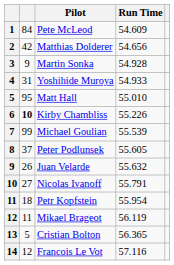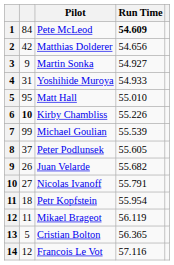 <table class="wikitable" style="font-size: 95%;">
 <tr>
 <th></th>
 <th></th>
 <th>Pilot</th>
 <th>Run Time</th>
 <th></th>
 </tr>
 <tr>
 <th>1</th>
 <td style="text-align: center;">84</td>
 <td> <a href='#'>Pete McLeod</a></td>
-<td>54.609</td>
+<td><strong>54.609</strong></td>
 <td></td>
 </tr>
 <tr>
 <th>2</th>
 <td style="text-align: center;">42</td>
 <td> <a href='#'>Matthias Dolderer</a></td>
 <td>54.656</td>
 <td></td>
 </tr>
 <tr>
 <th>3</th>
 <td style="text-align: center;">9</td>
 <td> <a href='#'>Martin Sonka</a></td>
-<td>54.928</td>
+<td>54.927</td>
 <td></td>
 </tr>
 <tr>
 <th>4</th>
 <td style="text-align: center;">31</td>
 <td> <a href='#'>Yoshihide Muroya</a></td>
 <td>54.933</td>
 <td></td>
 </tr>
 <tr>
 <th>5</th>
 <td style="text-align: center;">95</td>
 <td> <a href='#'>Matt Hall</a></td>
 <td>55.010</td>
 <td></td>
 </tr>
 <tr>
 <th>6</th>
 <td style="text-align: center;"><strong>10</strong></td>
 <td> <a href='#'>Kirby Chambliss</a></td>
 <td>55.226</td>
 <td></td>
 </tr>
 <tr>
 <th>7</th>
 <td style="text-align: center;">99</td>
 <td> <a href='#'>Michael Goulian</a></td>
 <td>55.539</td>
 <td></td>
 </tr>
 <tr>
 <th>8</th>
 <td style="text-align: center;">37</td>
 <td> <a href='#'>Peter Podlunsek</a></td>
 <td>55.605</td>
 <td></td>
 </tr>
 <tr>
 <th>9</th>
 <td style="text-align: center;">26</td>
 <td> <a href='#'>Juan Velarde</a></td>
-<td>55.632</td>
+<td>55.682</td>
 <td></td>
 </tr>
 <tr>
 <th>10</th>
 <td style="text-align: center;">27</td>
 <td> <a href='#'>Nicolas Ivanoff</a></td>
 <td>55.791</td>
 <td></td>
 </tr>
 <tr>
 <th>11</th>
 <td style="text-align: center;">18</td>
 <td> <a href='#'>Petr Kopfstein</a></td>
 <td>55.954</td>
 <td></td>
 </tr>
 <tr>
 <th>12</th>
 <td style="text-align: center;">11</td>
 <td> <a href='#'>Mikael Brageot</a></td>
 <td>56.119</td>
 <td></td>
 </tr>
 <tr>
 <th>13</th>
 <td style="text-align: center;">5</td>
 <td> <a href='#'>Cristian Bolton</a></td>
 <td>56.365</td>
 <td></td>
 </tr>
 <tr>
 <th>14</th>
 <td style="text-align: center;">12</td>
 <td> <a href='#'>Francois Le Vot</a></td>
 <td>57.116</td>
 <td></td>
 </tr>
 </table>
